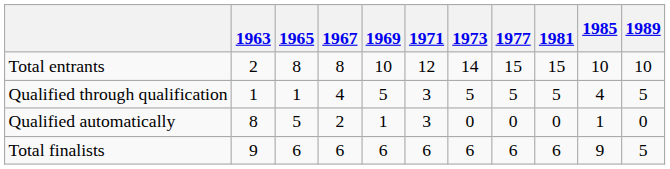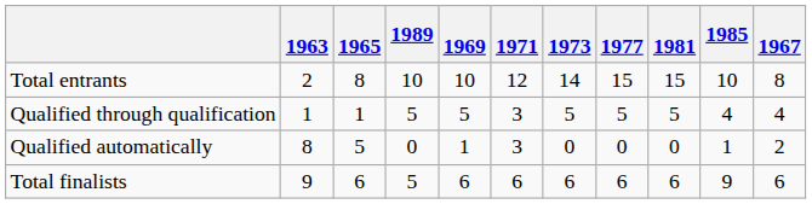 <table class="wikitable" style="text-align:center;">
 <tr>
 <th></th>
 <th> <br> <a href='#'>1963</a></th>
 <th> <br> <a href='#'>1965</a></th>
-<th> <br> <a href='#'>1967</a></th>
+<th><a href='#'>1989</a></th>
 <th> <br> <a href='#'>1969</a></th>
 <th> <br> <a href='#'>1971</a></th>
 <th> <br> <a href='#'>1973</a></th>
 <th> <br> <a href='#'>1977</a></th>
 <th> <br> <a href='#'>1981</a></th>
 <th><a href='#'>1985</a></th>
-<th><a href='#'>1989</a></th>
+<th> <br> <a href='#'>1967</a></th>
 </tr>
 <tr>
 <td align=left>Total entrants</td>
 <td>2</td>
 <td>8</td>
-<td>8</td>
+<td>10</td>
 <td>10</td>
 <td>12</td>
 <td>14</td>
 <td>15</td>
 <td>15</td>
 <td>10</td>
-<td>10</td>
+<td>8</td>
 </tr>
 <tr>
 <td align=left>Qualified through qualification</td>
 <td>1</td>
 <td>1</td>
-<td>4</td>
+<td>5</td>
 <td>5</td>
 <td>3</td>
 <td>5</td>
 <td>5</td>
 <td>5</td>
 <td>4</td>
-<td>5</td>
+<td>4</td>
 </tr>
 <tr>
 <td align=left>Qualified automatically</td>
 <td>8</td>
 <td>5</td>
-<td>2</td>
+<td>0</td>
 <td>1</td>
 <td>3</td>
 <td>0</td>
 <td>0</td>
 <td>0</td>
 <td>1</td>
-<td>0</td>
+<td>2</td>
 </tr>
 <tr>
 <td align=left>Total finalists</td>
 <td>9</td>
 <td>6</td>
-<td>6</td>
+<td>5</td>
 <td>6</td>
 <td>6</td>
 <td>6</td>
 <td>6</td>
 <td>6</td>
 <td>9</td>
-<td>5</td>
+<td>6</td>
 </tr>
 </table>
